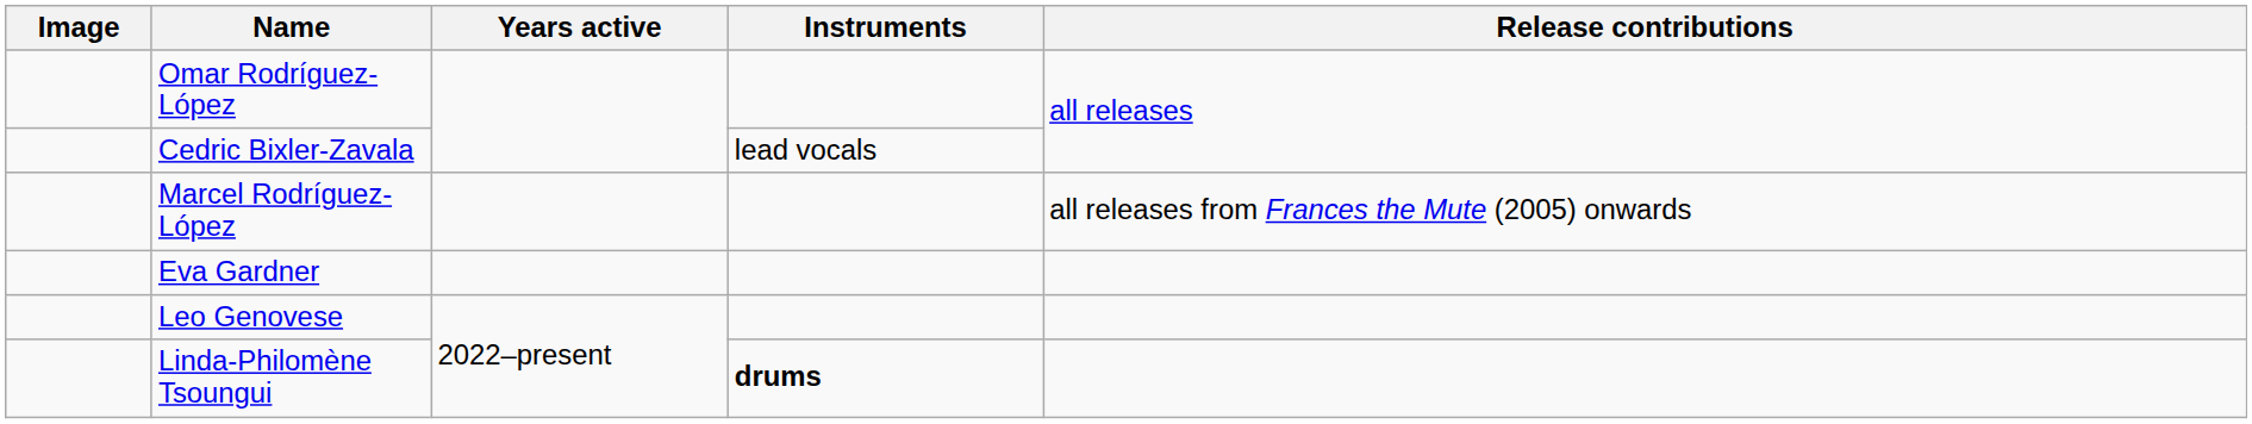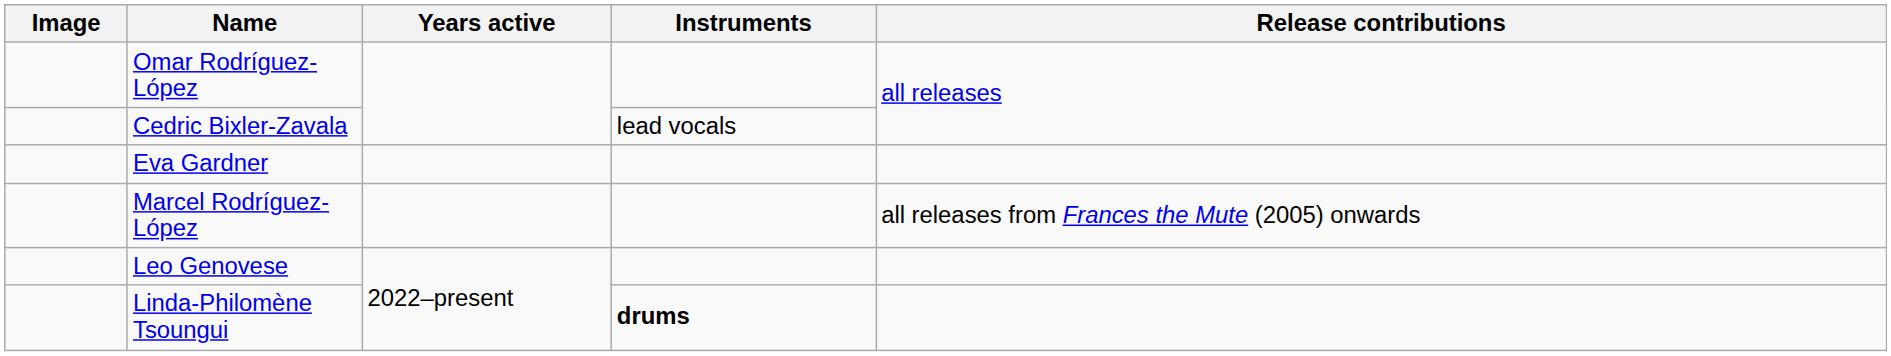 <table class="wikitable" border="1" width="100%">
 <tr>
 <th width="75">Image</th>
 <th width="150">Name</th>
 <th width="160">Years active</th>
 <th width="170">Instruments</th>
 <th>Release contributions</th>
 </tr>
 <tr>
 <td></td>
 <td><a href='#'>Omar Rodríguez-López</a></td>
 <td rowspan="2"></td>
 <td></td>
 <td rowspan="2"><a href='#'>all releases</a></td>
 </tr>
 <tr>
 <td></td>
 <td><a href='#'>Cedric Bixler-Zavala</a></td>
 <td>lead vocals</td>
 </tr>
 <tr>
 <td></td>
+<td><a href='#'>Eva Gardner</a></td>
+<td></td>
+<td></td>
+<td></td>
+</tr>
+<tr>
+<td></td>
 <td><a href='#'>Marcel Rodríguez-López</a></td>
 <td></td>
 <td></td>
 <td>all releases from <em><a href='#'>Frances the Mute</a></em> (2005) onwards </td>
-</tr>
-<tr>
-<td></td>
-<td><a href='#'>Eva Gardner</a></td>
-<td></td>
-<td></td>
-<td></td>
 </tr>
 <tr>
 <td></td>
 <td><a href='#'>Leo Genovese</a></td>
 <td rowspan="2">2022–present</td>
 <td></td>
 <td></td>
 </tr>
 <tr>
 <td></td>
 <td><a href='#'>Linda-Philomène Tsoungui</a></td>
 <td><strong>drums</strong></td>
 <td></td>
 </tr>
 </table>
